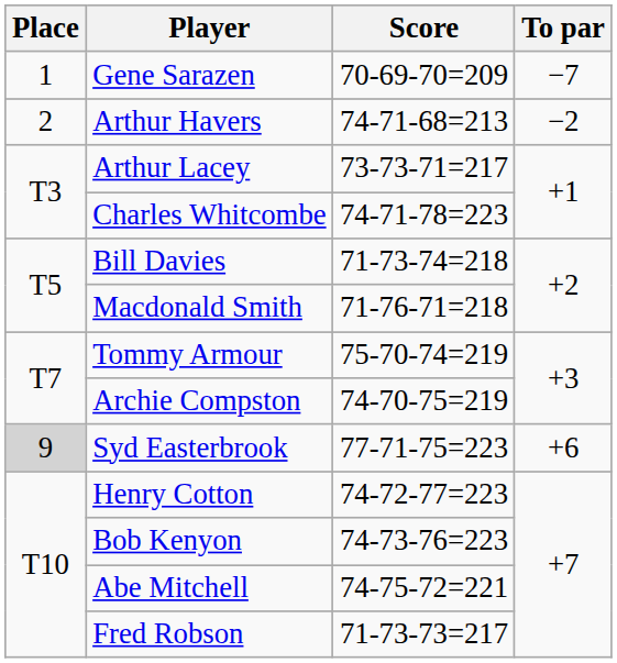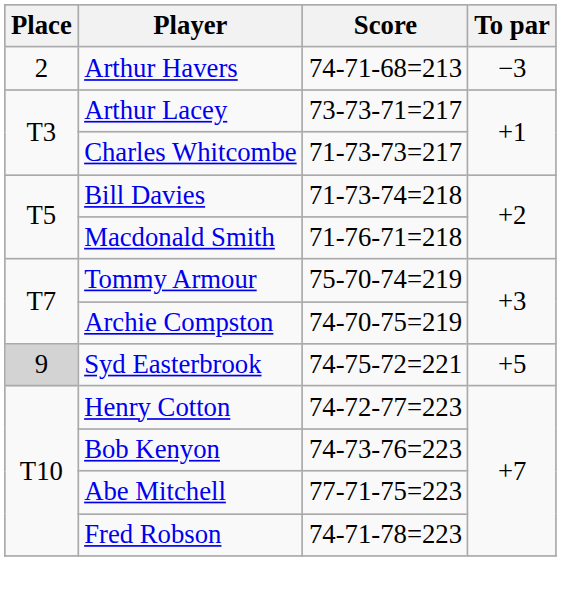 <table class=wikitable>
 <tr>
 <th>Place</th>
 <th>Player</th>
 <th>Score</th>
 <th>To par</th>
 </tr>
 <tr>
-<td align=center>1</td>
-<td> <a href='#'>Gene Sarazen</a></td>
-<td>70-69-70=209</td>
-<td align=center>−7</td>
-</tr>
-<tr>
 <td align=center>2</td>
 <td> <a href='#'>Arthur Havers</a></td>
 <td>74-71-68=213</td>
-<td align=center>−2</td>
+<td align=center>−3</td>
 </tr>
 <tr>
 <td rowspan=2 align=center>T3</td>
 <td> <a href='#'>Arthur Lacey</a></td>
 <td>73-73-71=217</td>
 <td rowspan=2 align=center>+1</td>
 </tr>
 <tr>
 <td> <a href='#'>Charles Whitcombe</a></td>
-<td>74-71-78=223</td>
+<td>71-73-73=217</td>
 </tr>
 <tr>
 <td rowspan=2 align=center>T5</td>
 <td> <a href='#'>Bill Davies</a></td>
 <td>71-73-74=218</td>
 <td rowspan=2 align=center>+2</td>
 </tr>
 <tr>
 <td> <a href='#'>Macdonald Smith</a></td>
 <td>71-76-71=218</td>
 </tr>
 <tr>
 <td rowspan=2 align=center>T7</td>
 <td> <a href='#'>Tommy Armour</a></td>
 <td>75-70-74=219</td>
 <td rowspan=2 align=center>+3</td>
 </tr>
 <tr>
 <td> <a href='#'>Archie Compston</a></td>
 <td>74-70-75=219</td>
 </tr>
 <tr>
 <td align=center style="background: lightgrey;">9</td>
 <td> <a href='#'>Syd Easterbrook</a></td>
-<td>77-71-75=223</td>
-<td align=center>+6</td>
+<td>74-75-72=221</td>
+<td align=center>+5</td>
 </tr>
 <tr>
 <td rowspan=4 align=center>T10</td>
 <td> <a href='#'>Henry Cotton</a></td>
 <td>74-72-77=223</td>
 <td rowspan=4 align=center>+7</td>
 </tr>
 <tr>
 <td> <a href='#'>Bob Kenyon</a></td>
 <td>74-73-76=223</td>
 </tr>
 <tr>
 <td> <a href='#'>Abe Mitchell</a></td>
-<td>74-75-72=221</td>
+<td>77-71-75=223</td>
 </tr>
 <tr>
 <td> <a href='#'>Fred Robson</a></td>
-<td>71-73-73=217</td>
+<td>74-71-78=223</td>
 </tr>
 </table>
